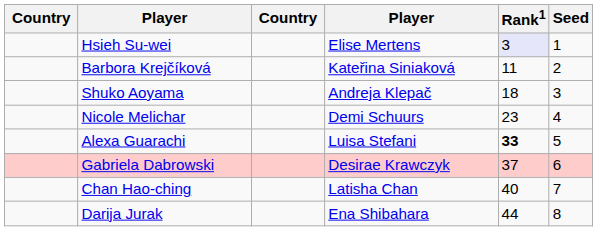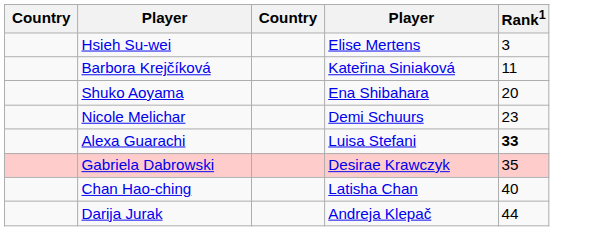 <table class="sortable wikitable">
 <tr>
 <th width="70">Country</th>
 <th width="175">Player</th>
 <th width="70">Country</th>
 <th width="175">Player</th>
 <th>Rank<sup>1</sup></th>
-<th>Seed</th>
 </tr>
 <tr>
 <td></td>
 <td><a href='#'>Hsieh Su-wei</a></td>
 <td></td>
 <td><a href='#'>Elise Mertens</a></td>
-<td style="background: lavender;">3</td>
-<td>1</td>
+<td>3</td>
 </tr>
 <tr>
 <td></td>
 <td><a href='#'>Barbora Krejčíková</a></td>
 <td></td>
 <td><a href='#'>Kateřina Siniaková</a></td>
 <td>11</td>
-<td>2</td>
 </tr>
 <tr>
 <td></td>
 <td><a href='#'>Shuko Aoyama</a></td>
 <td></td>
-<td><a href='#'>Andreja Klepač</a></td>
-<td>18</td>
-<td>3</td>
+<td><a href='#'>Ena Shibahara</a></td>
+<td>20</td>
 </tr>
 <tr>
 <td></td>
 <td><a href='#'>Nicole Melichar</a></td>
 <td></td>
 <td><a href='#'>Demi Schuurs</a></td>
 <td>23</td>
-<td>4</td>
 </tr>
 <tr>
 <td></td>
 <td><a href='#'>Alexa Guarachi</a></td>
 <td></td>
 <td><a href='#'>Luisa Stefani</a></td>
 <td><strong>33</strong></td>
-<td>5</td>
 </tr>
 <tr bgcolor=#fcc>
 <td></td>
 <td><a href='#'>Gabriela Dabrowski</a></td>
 <td></td>
 <td><a href='#'>Desirae Krawczyk</a></td>
-<td>37</td>
-<td>6</td>
+<td>35</td>
 </tr>
 <tr>
 <td></td>
 <td><a href='#'>Chan Hao-ching</a></td>
 <td></td>
 <td><a href='#'>Latisha Chan</a></td>
 <td>40</td>
-<td>7</td>
 </tr>
 <tr>
 <td></td>
 <td><a href='#'>Darija Jurak</a></td>
 <td></td>
-<td><a href='#'>Ena Shibahara</a></td>
+<td><a href='#'>Andreja Klepač</a></td>
 <td>44</td>
-<td>8</td>
 </tr>
 </table>
